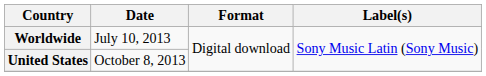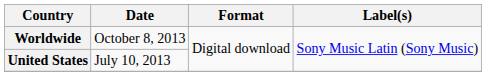 <table class="wikitable plainrowheaders">
 <tr>
 <th>Country</th>
 <th>Date</th>
 <th>Format</th>
 <th>Label(s)</th>
 </tr>
 <tr>
 <th scope="row">Worldwide</th>
-<td>July 10, 2013</td>
+<td>October 8, 2013</td>
 <td rowspan="2">Digital download</td>
 <td rowspan="2"><a href='#'>Sony Music Latin</a> (<a href='#'>Sony Music</a>)</td>
 </tr>
 <tr>
 <th scope="row">United States</th>
-<td>October 8, 2013</td>
+<td>July 10, 2013</td>
 </tr>
 <tr>
 </tr>
 </table>
